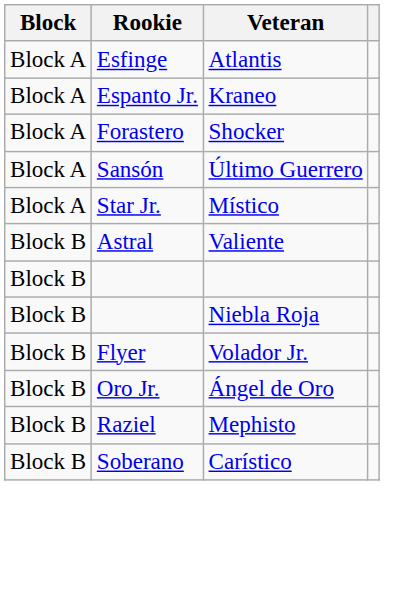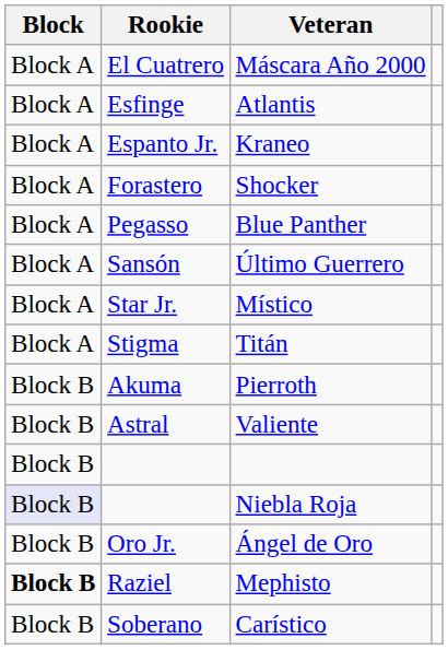 <table class="wikitable">
 <tr>
 <th>Block</th>
 <th>Rookie</th>
 <th>Veteran</th>
 <th></th>
+</tr>
+<tr>
+<td>Block A</td>
+<td><a href='#'>El Cuatrero</a></td>
+<td><a href='#'>Máscara Año 2000</a></td>
+<td></td>
 </tr>
 <tr>
 <td>Block A</td>
 <td><a href='#'>Esfinge</a></td>
 <td><a href='#'>Atlantis</a></td>
 <td></td>
 </tr>
 <tr>
 <td>Block A</td>
 <td><a href='#'>Espanto Jr.</a></td>
 <td><a href='#'>Kraneo</a></td>
 <td></td>
 </tr>
 <tr>
 <td>Block A</td>
 <td><a href='#'>Forastero</a></td>
 <td><a href='#'>Shocker</a></td>
 <td></td>
 </tr>
 <tr>
 <td>Block A</td>
+<td><a href='#'>Pegasso</a></td>
+<td><a href='#'>Blue Panther</a></td>
+<td></td>
+</tr>
+<tr>
+<td>Block A</td>
 <td><a href='#'>Sansón</a></td>
 <td><a href='#'>Último Guerrero</a></td>
 <td></td>
 </tr>
 <tr>
 <td>Block A</td>
 <td><a href='#'>Star Jr.</a></td>
 <td><a href='#'>Místico</a></td>
+<td></td>
+</tr>
+<tr>
+<td>Block A</td>
+<td><a href='#'>Stigma</a></td>
+<td><a href='#'>Titán</a></td>
+<td></td>
+</tr>
+<tr>
+<td>Block B</td>
+<td><a href='#'>Akuma</a></td>
+<td><a href='#'>Pierroth</a></td>
 <td></td>
 </tr>
 <tr>
 <td>Block B</td>
 <td><a href='#'>Astral</a></td>
 <td><a href='#'>Valiente</a></td>
 <td></td>
 </tr>
 <tr>
 <td>Block B</td>
 <td></td>
 <td></td>
 <td></td>
 </tr>
 <tr>
-<td>Block B</td>
+<td style="background: lavender;">Block B</td>
 <td></td>
 <td><a href='#'>Niebla Roja</a></td>
-<td></td>
-</tr>
-<tr>
-<td>Block B</td>
-<td><a href='#'>Flyer</a></td>
-<td><a href='#'>Volador Jr.</a></td>
 <td></td>
 </tr>
 <tr>
 <td>Block B</td>
 <td><a href='#'>Oro Jr.</a></td>
 <td><a href='#'>Ángel de Oro</a></td>
 <td></td>
 </tr>
 <tr>
-<td>Block B</td>
+<td><strong>Block B</strong></td>
 <td><a href='#'>Raziel</a></td>
 <td><a href='#'>Mephisto</a></td>
 <td></td>
 </tr>
 <tr>
 <td>Block B</td>
 <td><a href='#'>Soberano</a></td>
 <td><a href='#'>Carístico</a></td>
 <td></td>
 </tr>
 </table>
